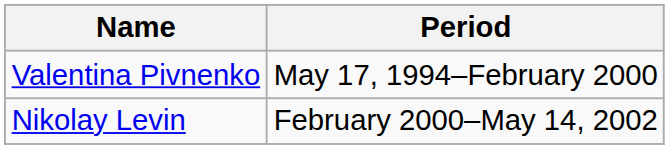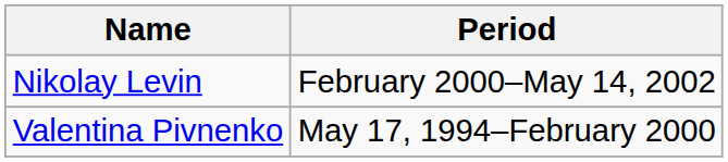 <table class="wikitable">
 <tr>
 <th>Name</th>
 <th>Period</th>
 </tr>
 <tr>
+<td><a href='#'>Nikolay Levin</a></td>
+<td>February 2000–May 14, 2002</td>
+</tr>
+<tr>
 <td><a href='#'>Valentina Pivnenko</a></td>
 <td>May 17, 1994–February 2000</td>
 </tr>
-<tr>
-<td><a href='#'>Nikolay Levin</a></td>
-<td>February 2000–May 14, 2002</td>
-</tr>
 </table>
